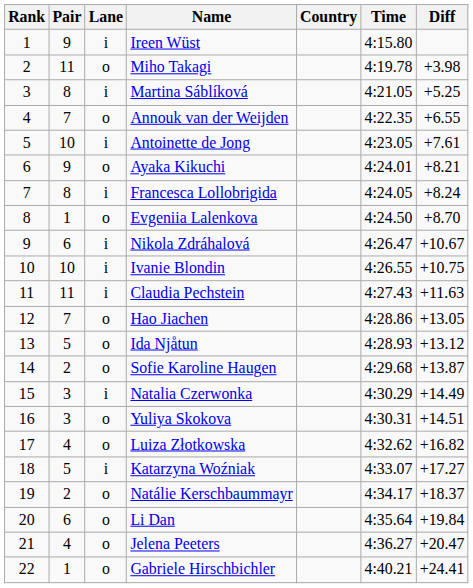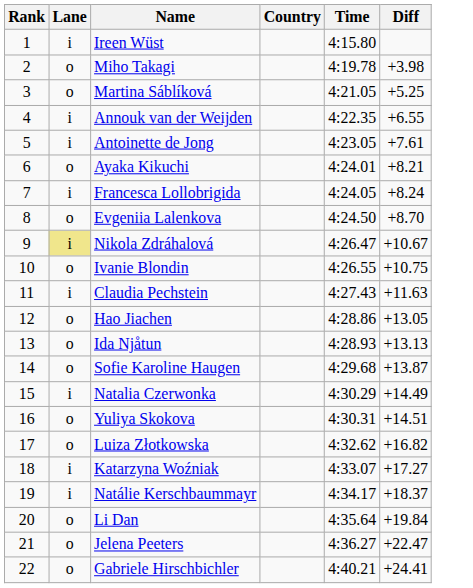 <table class="wikitable sortable" style="text-align:center">
 <tr>
 <th>Rank</th>
-<th>Pair</th>
 <th>Lane</th>
 <th>Name</th>
 <th>Country</th>
 <th>Time</th>
 <th>Diff</th>
 </tr>
 <tr>
 <td>1</td>
-<td>9</td>
 <td>i</td>
 <td style="text-align:left;"><a href='#'>Ireen Wüst</a></td>
 <td style="text-align:left;"></td>
 <td>4:15.80</td>
 <td></td>
 </tr>
 <tr>
 <td>2</td>
-<td>11</td>
 <td>o</td>
 <td style="text-align:left;"><a href='#'>Miho Takagi</a></td>
 <td style="text-align:left;"></td>
 <td>4:19.78</td>
 <td>+3.98</td>
 </tr>
 <tr>
 <td>3</td>
-<td>8</td>
-<td>i</td>
+<td>o</td>
 <td style="text-align:left;"><a href='#'>Martina Sáblíková</a></td>
 <td style="text-align:left;"></td>
 <td>4:21.05</td>
 <td>+5.25</td>
 </tr>
 <tr>
 <td>4</td>
-<td>7</td>
-<td>o</td>
+<td>i</td>
 <td style="text-align:left;"><a href='#'>Annouk van der Weijden</a></td>
 <td style="text-align:left;"></td>
 <td>4:22.35</td>
 <td>+6.55</td>
 </tr>
 <tr>
 <td>5</td>
-<td>10</td>
 <td>i</td>
 <td style="text-align:left;"><a href='#'>Antoinette de Jong</a></td>
 <td style="text-align:left;"></td>
 <td>4:23.05</td>
 <td>+7.61</td>
 </tr>
 <tr>
 <td>6</td>
-<td>9</td>
 <td>o</td>
 <td style="text-align:left;"><a href='#'>Ayaka Kikuchi</a></td>
 <td style="text-align:left;"></td>
 <td>4:24.01</td>
 <td>+8.21</td>
 </tr>
 <tr>
 <td>7</td>
-<td>8</td>
 <td>i</td>
 <td style="text-align:left;"><a href='#'>Francesca Lollobrigida</a></td>
 <td style="text-align:left;"></td>
 <td>4:24.05</td>
 <td>+8.24</td>
 </tr>
 <tr>
 <td>8</td>
-<td>1</td>
 <td>o</td>
 <td style="text-align:left;"><a href='#'>Evgeniia Lalenkova</a></td>
 <td style="text-align:left;"></td>
 <td>4:24.50</td>
 <td>+8.70</td>
 </tr>
 <tr>
 <td>9</td>
-<td>6</td>
-<td>i</td>
+<td style="background: khaki;">i</td>
 <td style="text-align:left;"><a href='#'>Nikola Zdráhalová</a></td>
 <td style="text-align:left;"></td>
 <td>4:26.47</td>
 <td>+10.67</td>
 </tr>
 <tr>
 <td>10</td>
-<td>10</td>
-<td>i</td>
+<td>o</td>
 <td style="text-align:left;"><a href='#'>Ivanie Blondin</a></td>
 <td style="text-align:left;"></td>
 <td>4:26.55</td>
 <td>+10.75</td>
 </tr>
 <tr>
-<td>11</td>
 <td>11</td>
 <td>i</td>
 <td style="text-align:left;"><a href='#'>Claudia Pechstein</a></td>
 <td style="text-align:left;"></td>
 <td>4:27.43</td>
 <td>+11.63</td>
 </tr>
 <tr>
 <td>12</td>
-<td>7</td>
 <td>o</td>
 <td style="text-align:left;"><a href='#'>Hao Jiachen</a></td>
 <td style="text-align:left;"></td>
 <td>4:28.86</td>
 <td>+13.05</td>
 </tr>
 <tr>
 <td>13</td>
-<td>5</td>
 <td>o</td>
 <td style="text-align:left;"><a href='#'>Ida Njåtun</a></td>
 <td style="text-align:left;"></td>
 <td>4:28.93</td>
-<td>+13.12</td>
+<td>+13.13</td>
 </tr>
 <tr>
 <td>14</td>
-<td>2</td>
 <td>o</td>
 <td style="text-align:left;"><a href='#'>Sofie Karoline Haugen</a></td>
 <td style="text-align:left;"></td>
 <td>4:29.68</td>
 <td>+13.87</td>
 </tr>
 <tr>
 <td>15</td>
-<td>3</td>
 <td>i</td>
 <td style="text-align:left;"><a href='#'>Natalia Czerwonka</a></td>
 <td style="text-align:left;"></td>
 <td>4:30.29</td>
 <td>+14.49</td>
 </tr>
 <tr>
 <td>16</td>
-<td>3</td>
 <td>o</td>
 <td style="text-align:left;"><a href='#'>Yuliya Skokova</a></td>
 <td style="text-align:left;"></td>
 <td>4:30.31</td>
 <td>+14.51</td>
 </tr>
 <tr>
 <td>17</td>
-<td>4</td>
 <td>o</td>
 <td style="text-align:left;"><a href='#'>Luiza Złotkowska</a></td>
 <td style="text-align:left;"></td>
 <td>4:32.62</td>
 <td>+16.82</td>
 </tr>
 <tr>
 <td>18</td>
-<td>5</td>
 <td>i</td>
 <td style="text-align:left;"><a href='#'>Katarzyna Woźniak</a></td>
 <td style="text-align:left;"></td>
 <td>4:33.07</td>
 <td>+17.27</td>
 </tr>
 <tr>
 <td>19</td>
-<td>2</td>
-<td>o</td>
+<td>i</td>
 <td style="text-align:left;"><a href='#'>Natálie Kerschbaummayr</a></td>
 <td style="text-align:left;"></td>
 <td>4:34.17</td>
 <td>+18.37</td>
 </tr>
 <tr>
 <td>20</td>
-<td>6</td>
 <td>o</td>
 <td style="text-align:left;"><a href='#'>Li Dan</a></td>
 <td style="text-align:left;"></td>
 <td>4:35.64</td>
 <td>+19.84</td>
 </tr>
 <tr>
 <td>21</td>
-<td>4</td>
 <td>o</td>
 <td style="text-align:left;"><a href='#'>Jelena Peeters</a></td>
 <td style="text-align:left;"></td>
 <td>4:36.27</td>
-<td>+20.47</td>
+<td>+22.47</td>
 </tr>
 <tr>
 <td>22</td>
-<td>1</td>
 <td>o</td>
 <td style="text-align:left;"><a href='#'>Gabriele Hirschbichler</a></td>
 <td style="text-align:left;"></td>
 <td>4:40.21</td>
 <td>+24.41</td>
 </tr>
 </table>
